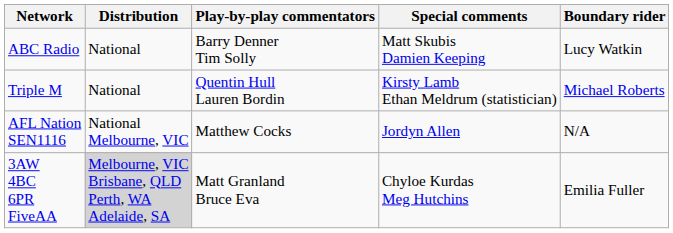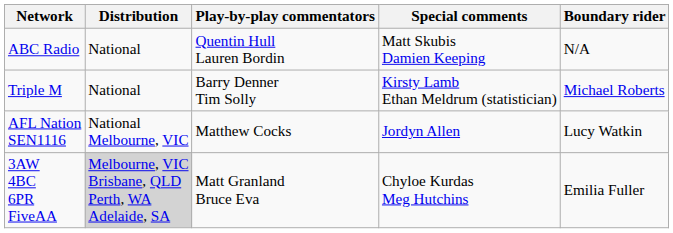 <table class="wikitable">
 <tr>
 <th>Network</th>
 <th>Distribution</th>
 <th>Play-by-play commentators</th>
 <th>Special comments</th>
 <th>Boundary rider</th>
 </tr>
 <tr>
 <td><a href='#'>ABC Radio</a></td>
 <td>National</td>
-<td>Barry Denner<br>Tim Solly</td>
+<td><a href='#'>Quentin Hull</a><br>Lauren Bordin</td>
 <td>Matt Skubis<br><a href='#'>Damien Keeping</a></td>
-<td>Lucy Watkin</td>
+<td>N/A</td>
 </tr>
 <tr>
 <td><a href='#'>Triple M</a></td>
 <td>National</td>
-<td><a href='#'>Quentin Hull</a><br>Lauren Bordin</td>
+<td>Barry Denner<br>Tim Solly</td>
 <td><a href='#'>Kirsty Lamb</a><br>Ethan Meldrum (statistician)</td>
 <td><a href='#'>Michael Roberts</a></td>
 </tr>
 <tr>
 <td><a href='#'>AFL Nation</a><br><a href='#'>SEN1116</a></td>
 <td>National<br><a href='#'>Melbourne</a>, <a href='#'>VIC</a></td>
 <td>Matthew Cocks</td>
 <td><a href='#'>Jordyn Allen</a></td>
-<td>N/A</td>
+<td>Lucy Watkin</td>
 </tr>
 <tr>
 <td><a href='#'>3AW</a><br><a href='#'>4BC</a><br><a href='#'>6PR</a><br><a href='#'>FiveAA</a></td>
 <td style="background: lightgrey;"><a href='#'>Melbourne</a>, <a href='#'>VIC</a><br><a href='#'>Brisbane</a>, <a href='#'>QLD</a><br><a href='#'>Perth</a>, <a href='#'>WA</a><br><a href='#'>Adelaide</a>, <a href='#'>SA</a></td>
 <td>Matt Granland<br>Bruce Eva</td>
 <td>Chyloe Kurdas<br><a href='#'>Meg Hutchins</a></td>
 <td>Emilia Fuller</td>
 </tr>
 </table>
